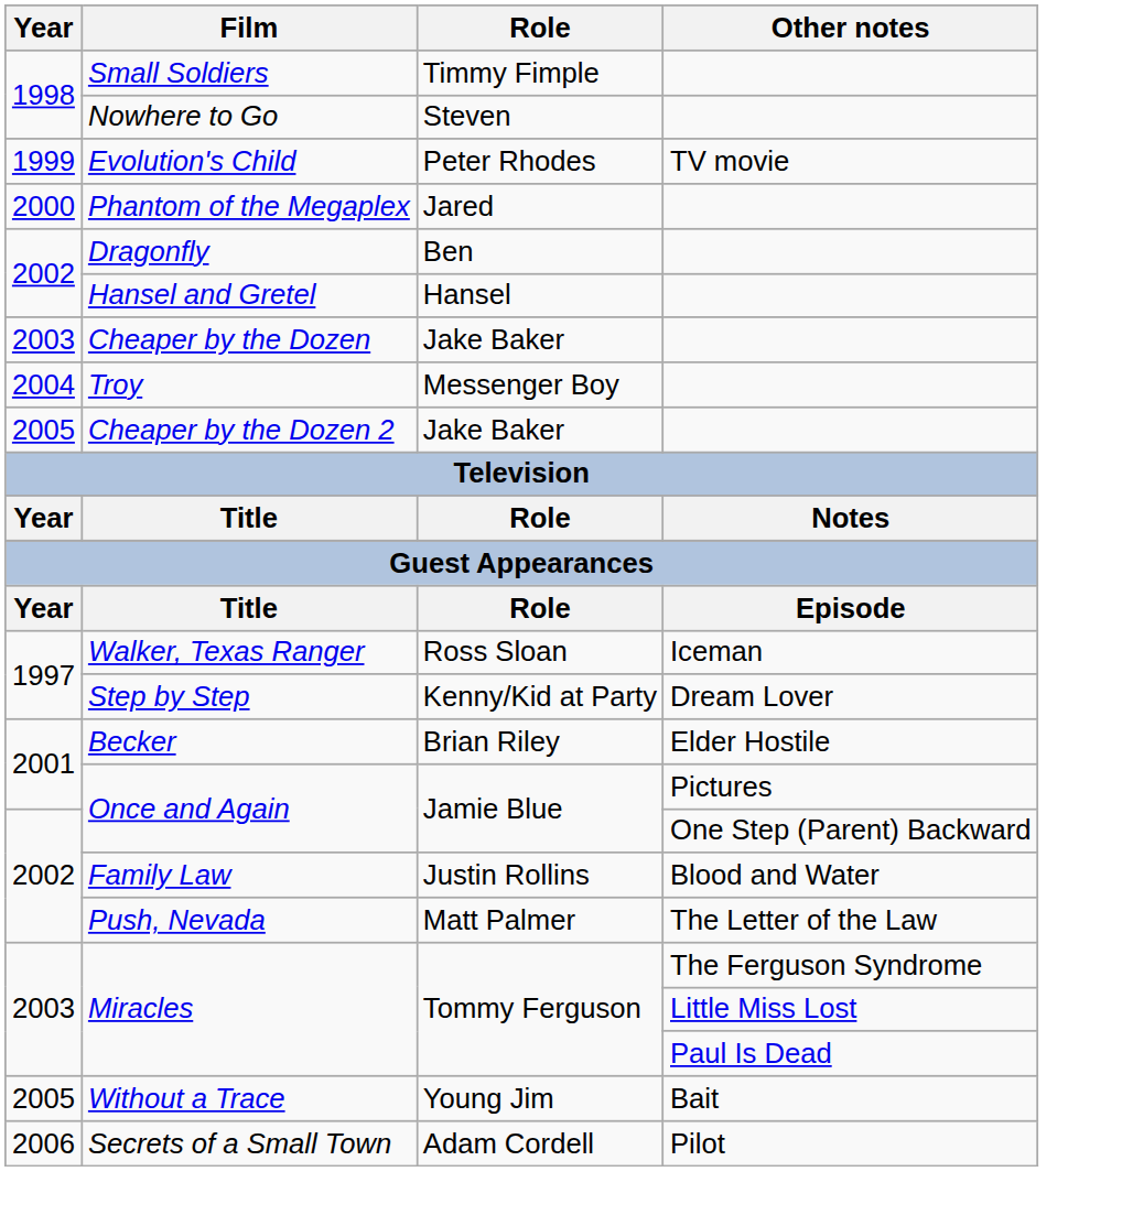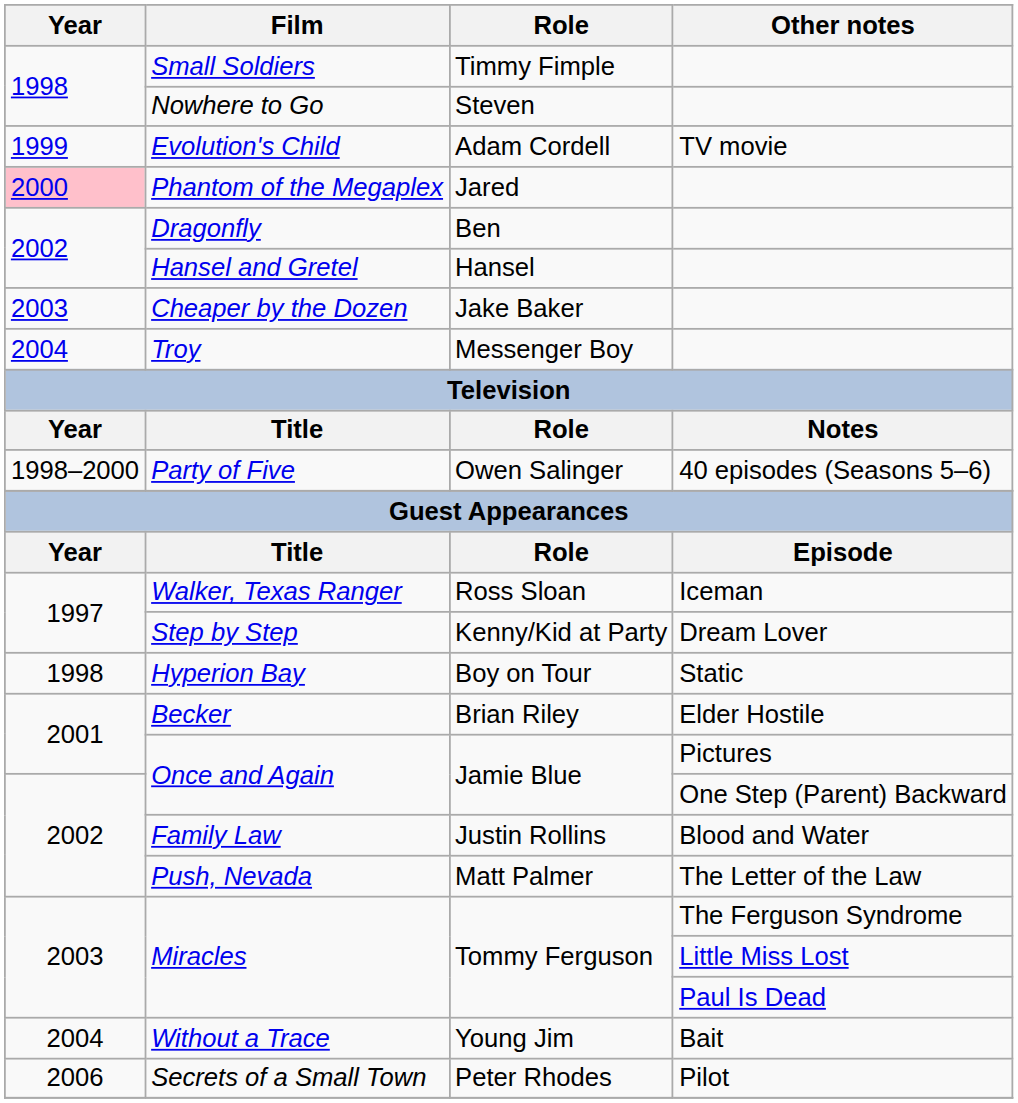 <table class="wikitable" style="font-size: 90%;">
 <tr>
 <th>Year</th>
 <th>Film</th>
 <th>Role</th>
 <th>Other notes</th>
 </tr>
 <tr>
 <td rowspan="2"><a href='#'>1998</a></td>
 <td><em><a href='#'>Small Soldiers</a></em></td>
 <td>Timmy Fimple</td>
 <td></td>
 </tr>
 <tr>
 <td><em>Nowhere to Go</em></td>
 <td>Steven</td>
 <td></td>
 </tr>
 <tr>
 <td><a href='#'>1999</a></td>
 <td><em><a href='#'>Evolution's Child</a></em></td>
-<td>Peter Rhodes</td>
+<td>Adam Cordell</td>
 <td>TV movie</td>
 </tr>
 <tr>
-<td><a href='#'>2000</a></td>
+<td style="background: pink;"><a href='#'>2000</a></td>
 <td><em><a href='#'>Phantom of the Megaplex</a></em></td>
 <td>Jared</td>
 <td></td>
 </tr>
 <tr>
 <td rowspan="2"><a href='#'>2002</a></td>
 <td><em> <a href='#'>Dragonfly</a> </em></td>
 <td>Ben</td>
 <td></td>
 </tr>
 <tr>
 <td><em><a href='#'>Hansel and Gretel</a></em></td>
 <td>Hansel</td>
 <td></td>
 </tr>
 <tr>
 <td><a href='#'>2003</a></td>
 <td><em><a href='#'>Cheaper by the Dozen</a></em></td>
 <td>Jake Baker</td>
 <td></td>
 </tr>
 <tr>
 <td><a href='#'>2004</a></td>
 <td><em><a href='#'>Troy</a></em></td>
 <td>Messenger Boy</td>
 <td></td>
 </tr>
 <tr>
-<td><a href='#'>2005</a></td>
-<td><em><a href='#'>Cheaper by the Dozen 2</a></em></td>
-<td>Jake Baker</td>
-<td></td>
-</tr>
-<tr>
 <th colspan="4" style="background: LightSteelBlue;">Television</th>
 </tr>
 <tr>
 <th>Year</th>
 <th>Title</th>
 <th>Role</th>
 <th>Notes</th>
+</tr>
+<tr>
+<td rowspan="1" style="text-align:center;">1998–2000</td>
+<td><em><a href='#'>Party of Five</a></em></td>
+<td>Owen Salinger</td>
+<td>40 episodes (Seasons 5–6)</td>
 </tr>
 <tr>
 </tr>
 <tr>
 <th colspan="4" style="background: LightSteelBlue;">Guest Appearances</th>
 </tr>
 <tr>
 <th>Year</th>
 <th>Title</th>
 <th>Role</th>
 <th>Episode</th>
 </tr>
 <tr>
 <td rowspan="2" style="text-align:center;">1997</td>
 <td><em><a href='#'>Walker, Texas Ranger</a></em></td>
 <td>Ross Sloan</td>
 <td>Iceman</td>
 </tr>
 <tr>
 <td><em><a href='#'>Step by Step</a></em></td>
 <td>Kenny/Kid at Party</td>
 <td>Dream Lover</td>
+</tr>
+<tr>
+<td style="text-align:center;">1998</td>
+<td><em><a href='#'>Hyperion Bay</a></em></td>
+<td>Boy on Tour</td>
+<td>Static</td>
 </tr>
 <tr>
 <td rowspan="2" style="text-align:center;">2001</td>
 <td><em><a href='#'>Becker</a></em></td>
 <td>Brian Riley</td>
 <td>Elder Hostile</td>
 </tr>
 <tr>
 <td rowspan="2"><em><a href='#'>Once and Again</a></em></td>
 <td rowspan="2">Jamie Blue</td>
 <td>Pictures</td>
 </tr>
 <tr>
 <td rowspan="3" style="text-align:center;">2002</td>
 <td>One Step (Parent) Backward</td>
 </tr>
 <tr>
 <td><em><a href='#'>Family Law</a></em></td>
 <td>Justin Rollins</td>
 <td>Blood and Water</td>
 </tr>
 <tr>
 <td><em><a href='#'>Push, Nevada</a></em></td>
 <td>Matt Palmer</td>
 <td>The Letter of the Law</td>
 </tr>
 <tr>
 <td rowspan="3" style="text-align:center;">2003</td>
 <td rowspan="3"><em><a href='#'>Miracles</a></em></td>
 <td rowspan="3">Tommy Ferguson</td>
 <td>The Ferguson Syndrome</td>
 </tr>
 <tr>
 <td><a href='#'>Little Miss Lost</a></td>
 </tr>
 <tr>
 <td><a href='#'>Paul Is Dead</a></td>
 </tr>
 <tr>
-<td style="text-align:center;">2005</td>
+<td style="text-align:center;">2004</td>
 <td><em><a href='#'>Without a Trace</a></em></td>
 <td>Young Jim</td>
 <td>Bait</td>
 </tr>
 <tr>
 <td style="text-align:center;">2006</td>
 <td><em>Secrets of a Small Town</em></td>
-<td>Adam Cordell</td>
+<td>Peter Rhodes</td>
 <td>Pilot</td>
 </tr>
 <tr>
 </tr>
 </table>
